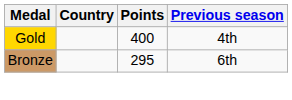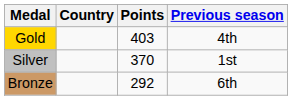 <table class="wikitable">
 <tr>
 <th><strong>Medal</strong></th>
 <th><strong>Country</strong></th>
 <th><strong>Points</strong></th>
 <th><strong><a href='#'>Previous season</a></strong></th>
 </tr>
 <tr align="center">
 <td bgcolor="gold">Gold</td>
 <td align="left"></td>
-<td>400</td>
+<td>403</td>
 <td>4th</td>
+</tr>
+<tr align="center">
+<td bgcolor="silver">Silver</td>
+<td align="left"></td>
+<td>370</td>
+<td>1st</td>
 </tr>
 <tr align="center">
 <td bgcolor="CC9966">Bronze</td>
 <td align="left"></td>
-<td>295</td>
+<td>292</td>
 <td>6th</td>
 </tr>
 </table>
